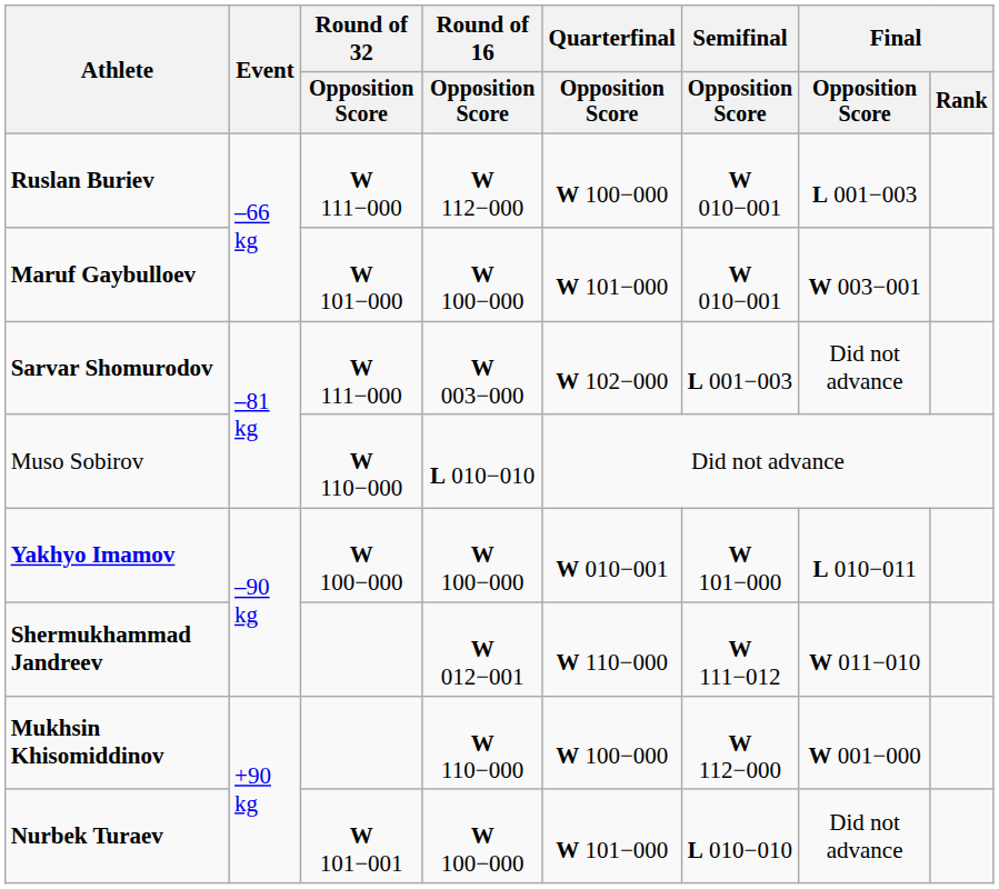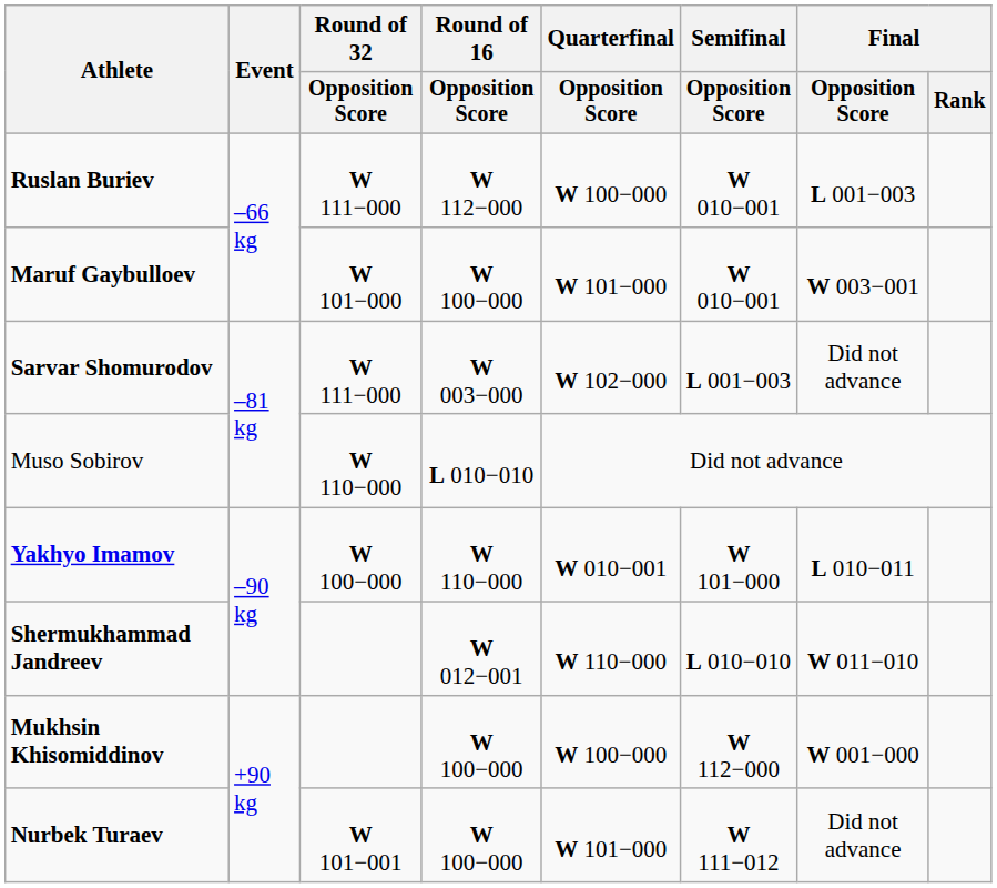 <table class=wikitable style=font-size:90%;text-align:center>
 <tr>
 <th rowspan=2>Athlete</th>
 <th rowspan=2>Event</th>
 <th>Round of 32</th>
 <th>Round of 16</th>
 <th>Quarterfinal</th>
 <th>Semifinal</th>
 <th colspan=2>Final</th>
 </tr>
 <tr style=font-size:95%>
 <th>Opposition<br>Score</th>
 <th>Opposition<br>Score</th>
 <th>Opposition<br>Score</th>
 <th>Opposition<br>Score</th>
 <th>Opposition<br>Score</th>
 <th>Rank</th>
 </tr>
 <tr>
 <td align=left><strong>Ruslan Buriev</strong></td>
 <td align=left rowspan=2><a href='#'>–66 kg</a></td>
 <td><br><strong>W</strong> 111−000</td>
 <td><br><strong>W</strong> 112−000</td>
 <td><br><strong>W</strong> 100−000</td>
 <td><br><strong>W</strong> 010−001</td>
 <td><br><strong>L</strong> 001−003</td>
 <td></td>
 </tr>
 <tr>
 <td align=left><strong>Maruf Gaybulloev</strong></td>
 <td><br><strong>W</strong> 101−000</td>
 <td><br><strong>W</strong> 100−000</td>
 <td><br><strong>W</strong> 101−000</td>
 <td><br><strong>W</strong> 010−001</td>
 <td><br><strong>W</strong> 003−001</td>
 <td></td>
 </tr>
 <tr>
 <td align=left><strong>Sarvar Shomurodov</strong></td>
 <td align=left rowspan=2><a href='#'>–81 kg</a></td>
 <td><br><strong>W</strong> 111−000</td>
 <td><br><strong>W</strong> 003−000</td>
 <td><br><strong>W</strong> 102−000</td>
 <td><br><strong>L</strong> 001−003</td>
 <td>Did not advance</td>
 <td></td>
 </tr>
 <tr>
 <td align=left>Muso Sobirov</td>
 <td><br><strong>W</strong> 110−000</td>
 <td><br><strong>L</strong> 010−010</td>
 <td colspan=4>Did not advance</td>
 </tr>
 <tr>
 <td align=left><strong><a href='#'>Yakhyo Imamov</a></strong></td>
 <td align=left rowspan=2><a href='#'>–90 kg</a></td>
 <td><br><strong>W</strong> 100−000</td>
-<td><br><strong>W</strong> 100−000</td>
+<td><br><strong>W</strong> 110−000</td>
 <td><br><strong>W</strong> 010−001</td>
 <td><br><strong>W</strong> 101−000</td>
 <td><br><strong>L</strong> 010−011</td>
 <td></td>
 </tr>
 <tr>
 <td align=left><strong>Shermukhammad Jandreev</strong></td>
 <td></td>
 <td><br><strong>W</strong> 012−001</td>
 <td><br><strong>W</strong> 110−000</td>
-<td><br><strong>W</strong> 111−012</td>
+<td><br><strong>L</strong> 010−010</td>
 <td><br><strong>W</strong> 011−010</td>
 <td></td>
 </tr>
 <tr>
 <td align=left><strong>Mukhsin Khisomiddinov</strong></td>
 <td align=left rowspan=2><a href='#'>+90 kg</a></td>
 <td></td>
-<td><br><strong>W</strong> 110−000</td>
+<td><br><strong>W</strong> 100−000</td>
 <td><br><strong>W</strong> 100−000</td>
 <td><br><strong>W</strong> 112−000</td>
 <td><br><strong>W</strong> 001−000</td>
 <td></td>
 </tr>
 <tr>
 <td align=left><strong>Nurbek Turaev</strong></td>
 <td><br><strong>W</strong> 101−001</td>
 <td><br><strong>W</strong> 100−000</td>
 <td><br><strong>W</strong> 101−000</td>
-<td><br><strong>L</strong> 010−010</td>
+<td><br><strong>W</strong> 111−012</td>
 <td>Did not advance</td>
 <td></td>
 </tr>
 </table>
